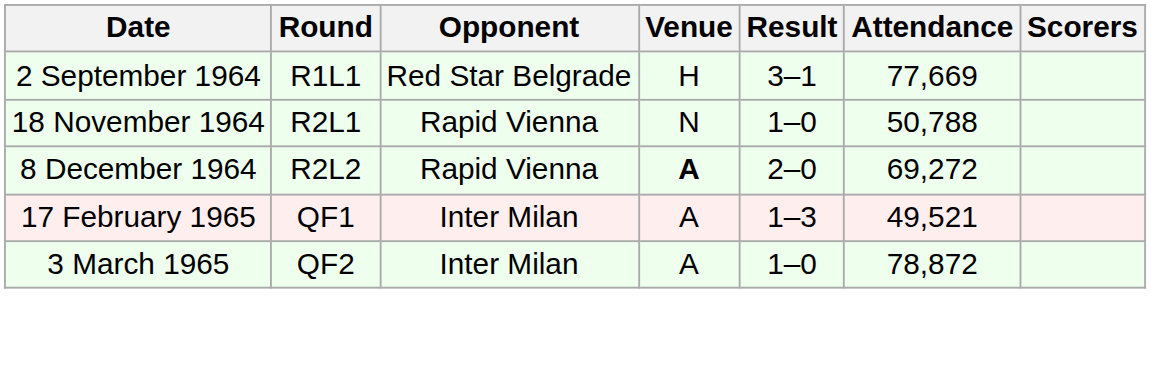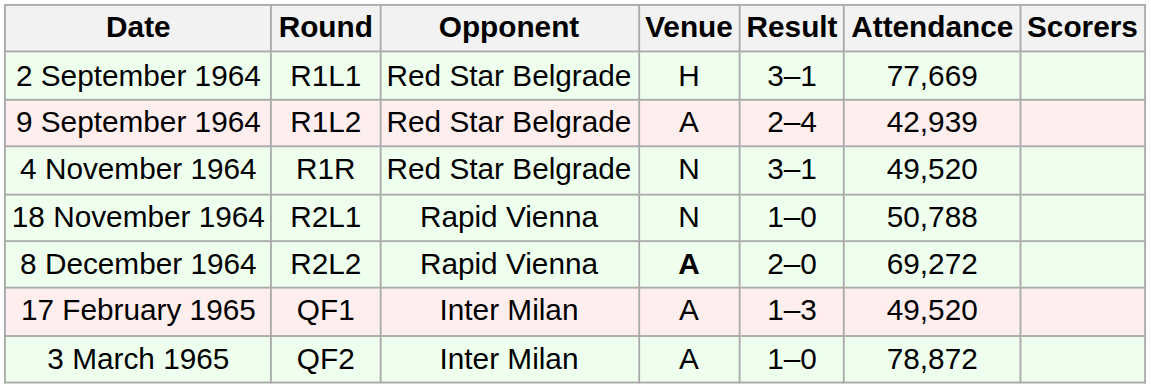 <table class="wikitable sortable" style="font-size:100%; text-align:center">
 <tr>
 <th>Date</th>
 <th>Round</th>
 <th>Opponent</th>
 <th>Venue</th>
 <th>Result</th>
 <th>Attendance</th>
 <th>Scorers</th>
 </tr>
 <tr bgcolor = "#EEFFEE">
 <td>2 September 1964</td>
 <td>R1L1</td>
 <td>Red Star Belgrade</td>
 <td>H</td>
 <td>3–1</td>
 <td>77,669</td>
+<td></td>
+</tr>
+<tr bgcolor = "#FFEEEE">
+<td>9 September 1964</td>
+<td>R1L2</td>
+<td>Red Star Belgrade</td>
+<td>A</td>
+<td>2–4</td>
+<td>42,939</td>
+<td></td>
+</tr>
+<tr bgcolor = "#EEFFEE">
+<td>4 November 1964</td>
+<td>R1R</td>
+<td>Red Star Belgrade</td>
+<td>N</td>
+<td>3–1</td>
+<td>49,520</td>
 <td></td>
 </tr>
 <tr bgcolor = "#EEFFEE">
 <td>18 November 1964</td>
 <td>R2L1</td>
 <td>Rapid Vienna</td>
 <td>N</td>
 <td>1–0</td>
 <td>50,788</td>
 <td></td>
 </tr>
 <tr bgcolor = "#EEFFEE">
 <td>8 December 1964</td>
 <td>R2L2</td>
 <td>Rapid Vienna</td>
 <td><strong>A</strong></td>
 <td>2–0</td>
 <td>69,272</td>
 <td></td>
 </tr>
 <tr bgcolor = "#FFEEEE">
 <td>17 February 1965</td>
 <td>QF1</td>
 <td>Inter Milan</td>
 <td>A</td>
 <td>1–3</td>
-<td>49,521</td>
+<td>49,520</td>
 <td></td>
 </tr>
 <tr bgcolor = "#EEFFEE">
 <td>3 March 1965</td>
 <td>QF2</td>
 <td>Inter Milan</td>
 <td>A</td>
 <td>1–0</td>
 <td>78,872</td>
 <td></td>
 </tr>
 </table>
